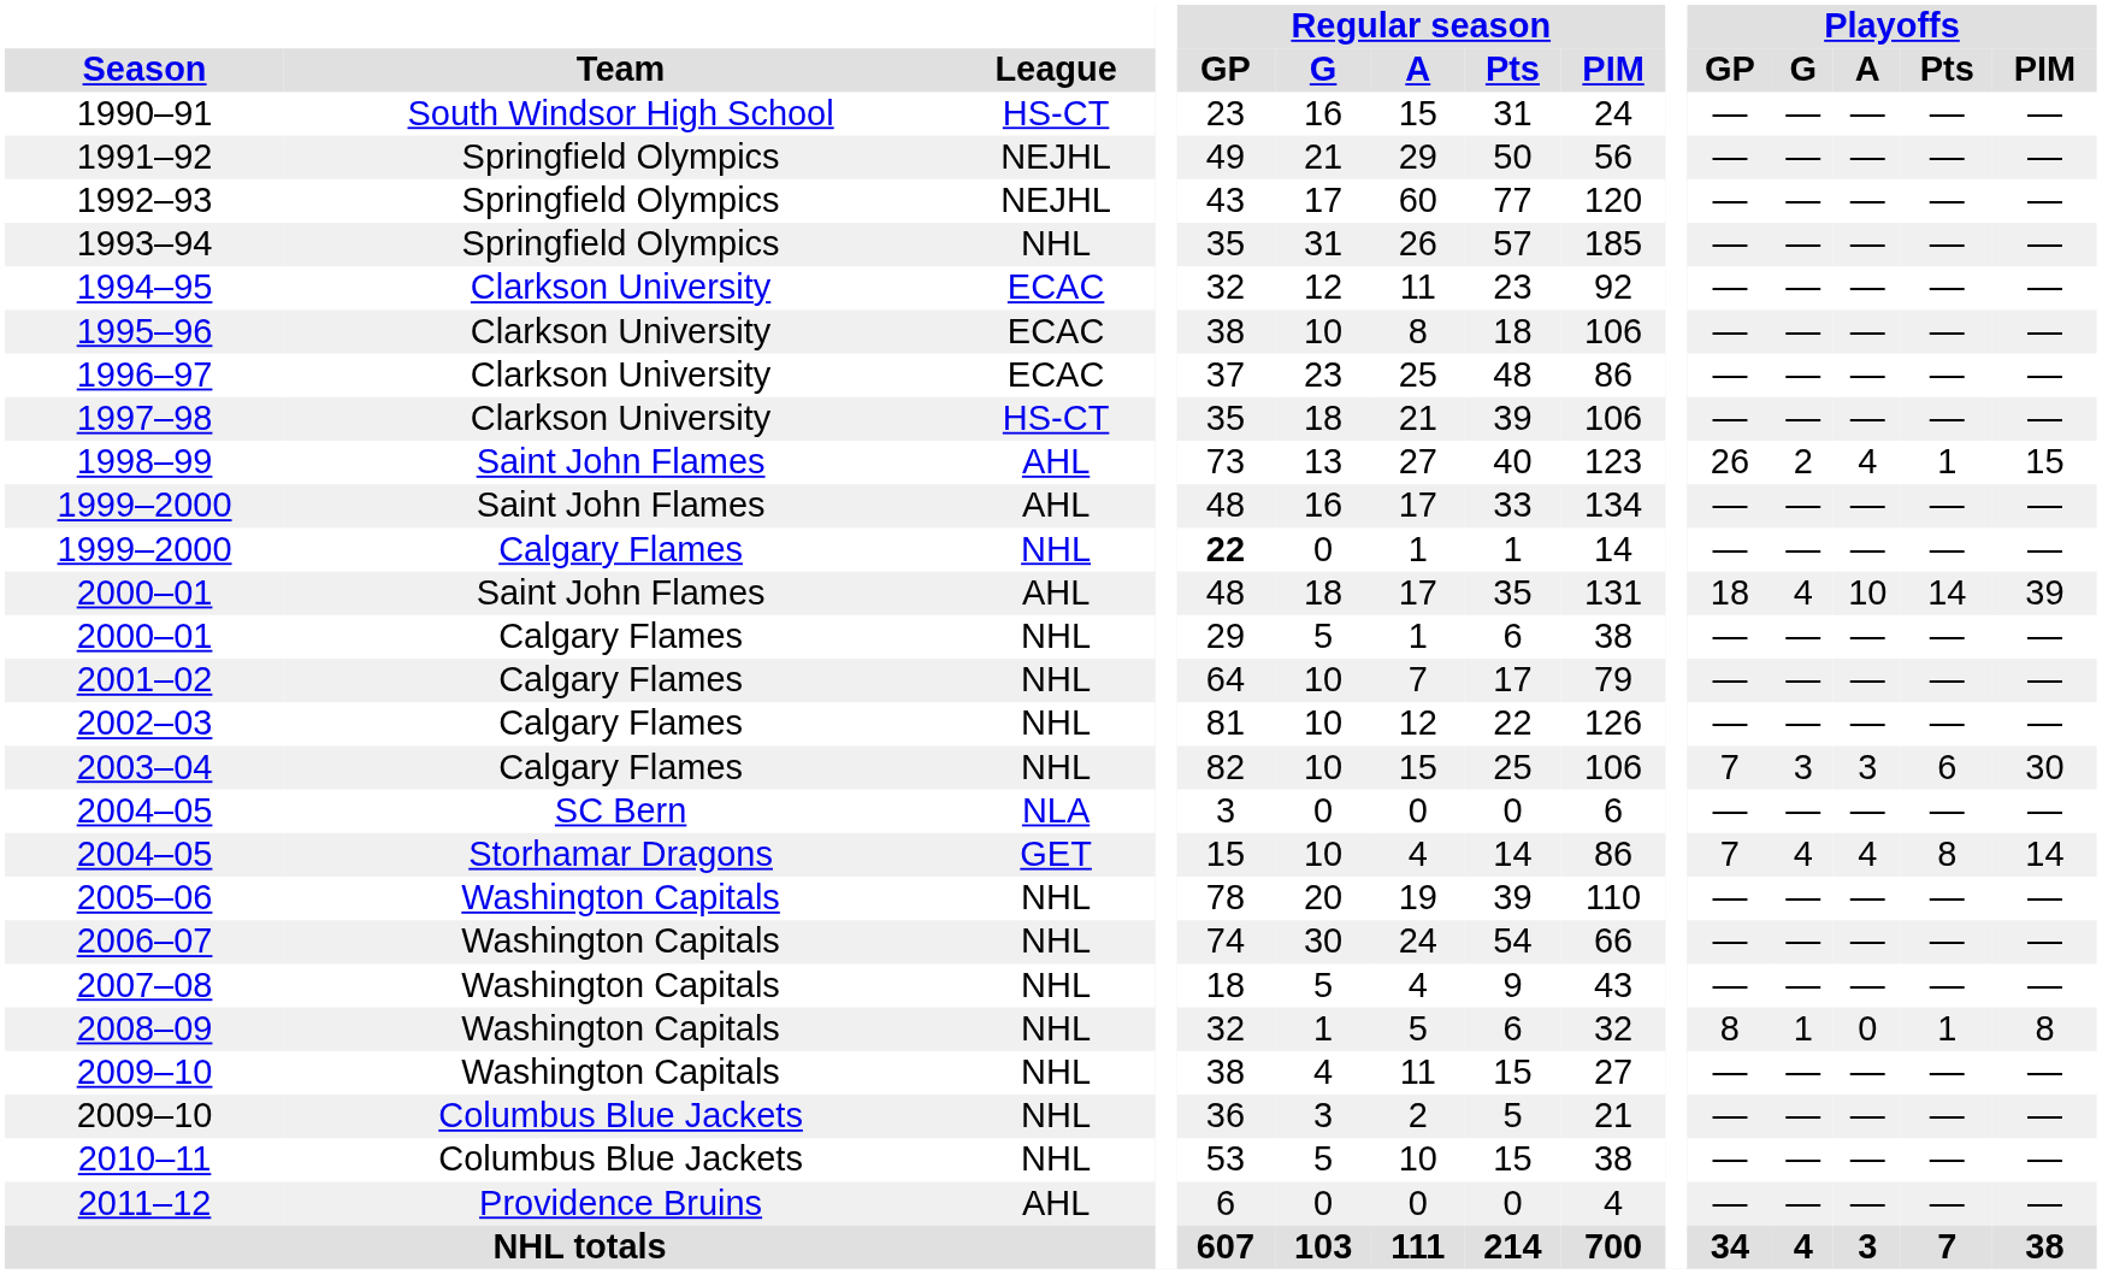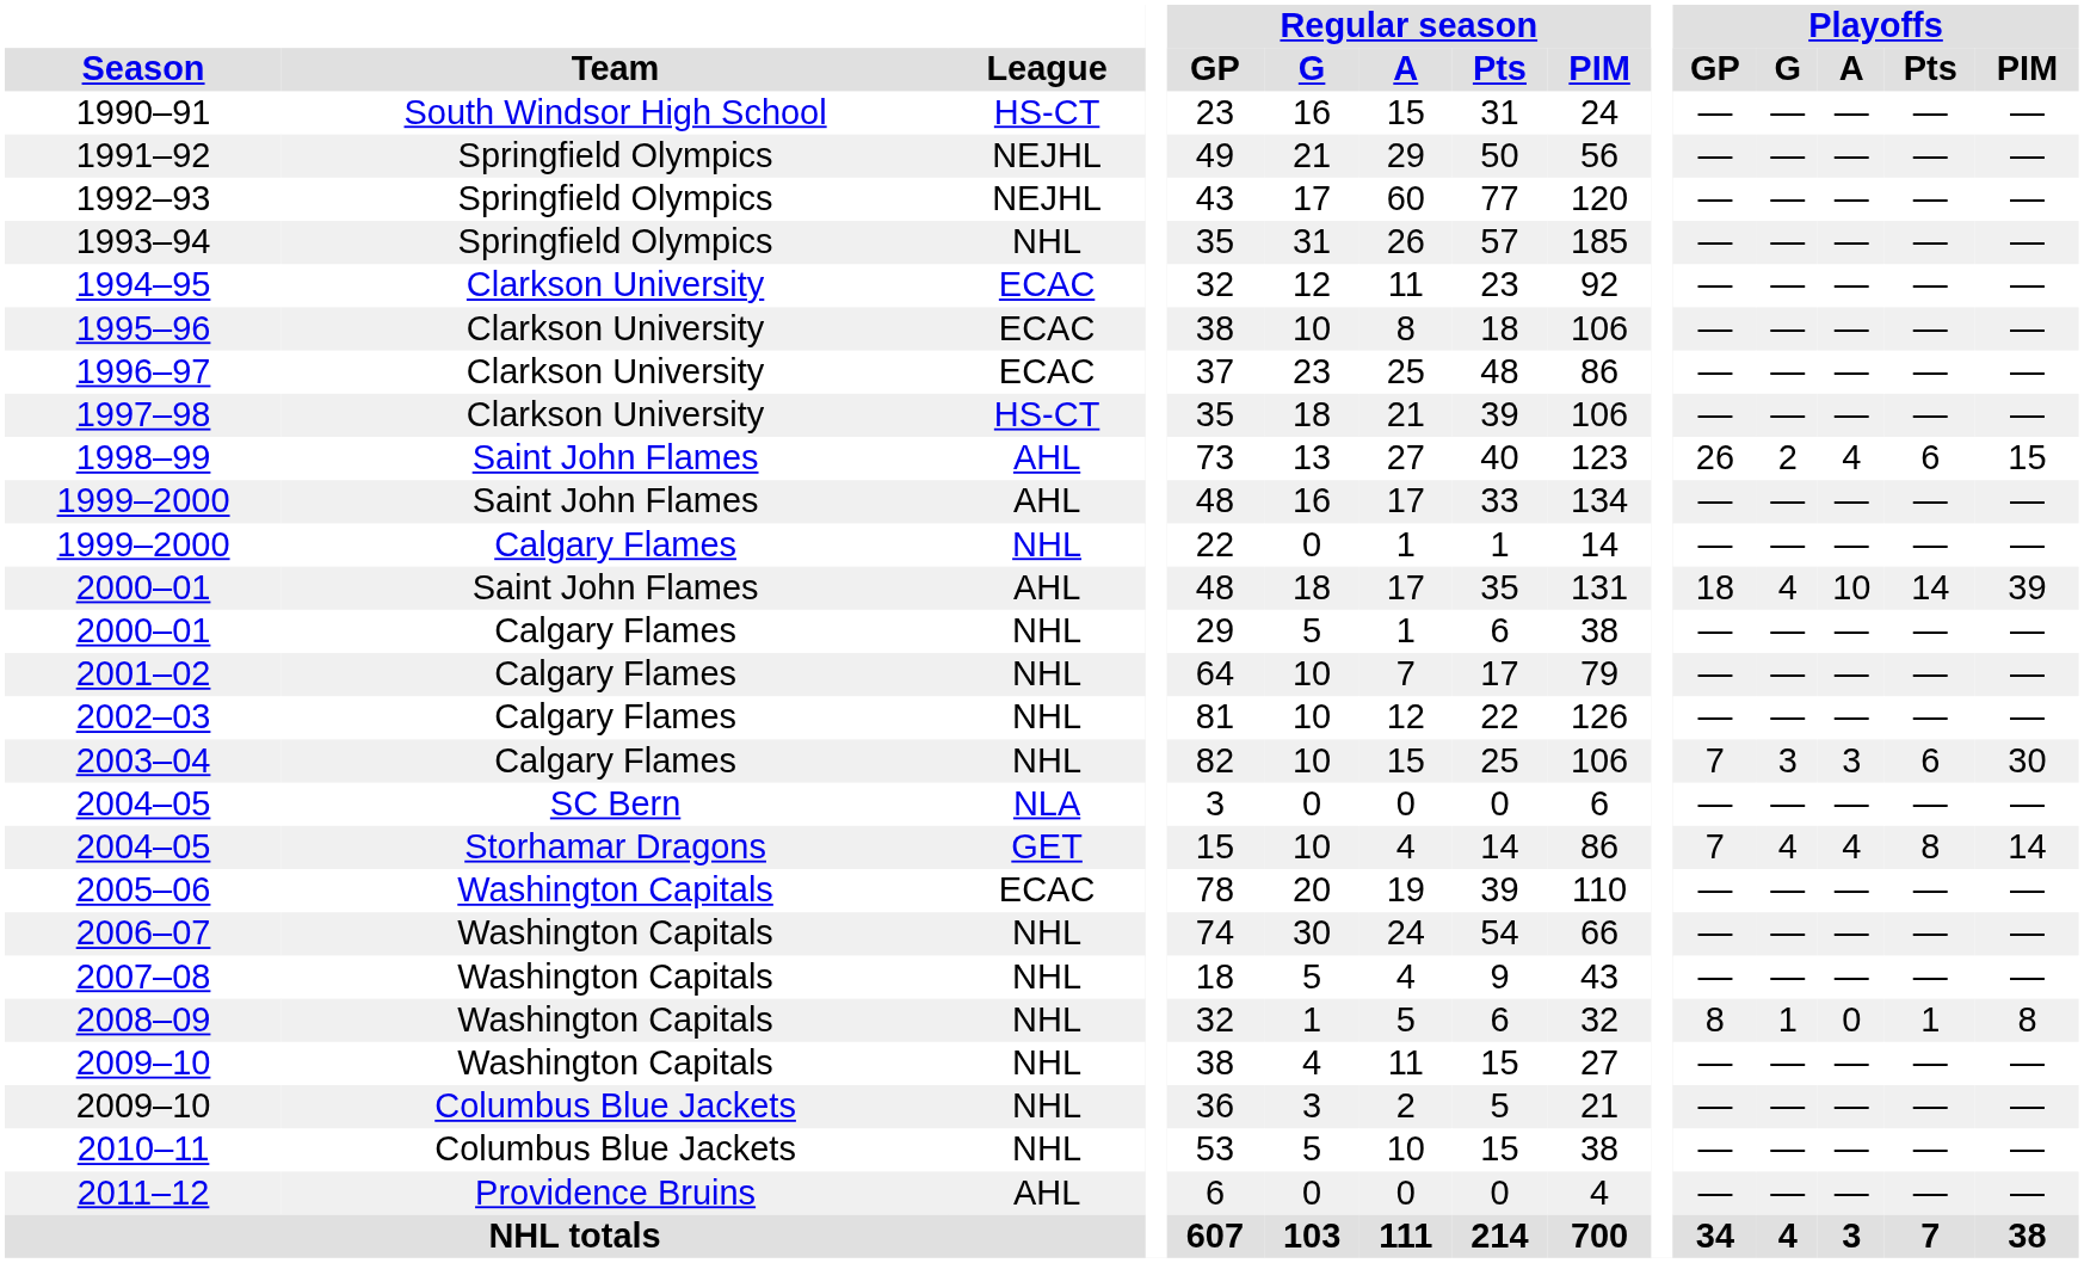 <table border="0" cellpadding="1" cellspacing="0" style="text-align:center; width:60em;">
 <tr style="background:#e0e0e0;">
 <th colspan="3"  bgcolor="#ffffff"> </th>
 <th rowspan="99" bgcolor="#ffffff"> </th>
 <th colspan="5"><a href='#'>Regular season</a></th>
 <th rowspan="99" bgcolor="#ffffff"> </th>
 <th colspan="5"><a href='#'>Playoffs</a></th>
 </tr>
 <tr style="background:#e0e0e0;">
 <th><a href='#'>Season</a></th>
 <th>Team</th>
 <th>League</th>
 <th>GP</th>
 <th><a href='#'>G</a></th>
 <th><a href='#'>A</a></th>
 <th><a href='#'>Pts</a></th>
 <th><a href='#'>PIM</a></th>
 <th>GP</th>
 <th>G</th>
 <th>A</th>
 <th>Pts</th>
 <th>PIM</th>
 </tr>
 <tr>
 <td>1990–91</td>
 <td><a href='#'>South Windsor High School</a></td>
 <td><a href='#'>HS-CT</a></td>
 <td>23</td>
 <td>16</td>
 <td>15</td>
 <td>31</td>
 <td>24</td>
 <td>—</td>
 <td>—</td>
 <td>—</td>
 <td>—</td>
 <td>—</td>
 </tr>
 <tr bgcolor="#f0f0f0">
 <td>1991–92</td>
 <td>Springfield Olympics</td>
 <td>NEJHL</td>
 <td>49</td>
 <td>21</td>
 <td>29</td>
 <td>50</td>
 <td>56</td>
 <td>—</td>
 <td>—</td>
 <td>—</td>
 <td>—</td>
 <td>—</td>
 </tr>
 <tr>
 <td>1992–93</td>
 <td>Springfield Olympics</td>
 <td>NEJHL</td>
 <td>43</td>
 <td>17</td>
 <td>60</td>
 <td>77</td>
 <td>120</td>
 <td>—</td>
 <td>—</td>
 <td>—</td>
 <td>—</td>
 <td>—</td>
 </tr>
 <tr bgcolor="#f0f0f0">
 <td>1993–94</td>
 <td>Springfield Olympics</td>
 <td>NHL</td>
 <td>35</td>
 <td>31</td>
 <td>26</td>
 <td>57</td>
 <td>185</td>
 <td>—</td>
 <td>—</td>
 <td>—</td>
 <td>—</td>
 <td>—</td>
 </tr>
 <tr>
 <td><a href='#'>1994–95</a></td>
 <td><a href='#'>Clarkson University</a></td>
 <td><a href='#'>ECAC</a></td>
 <td>32</td>
 <td>12</td>
 <td>11</td>
 <td>23</td>
 <td>92</td>
 <td>—</td>
 <td>—</td>
 <td>—</td>
 <td>—</td>
 <td>—</td>
 </tr>
 <tr bgcolor="#f0f0f0">
 <td><a href='#'>1995–96</a></td>
 <td>Clarkson University</td>
 <td>ECAC</td>
 <td>38</td>
 <td>10</td>
 <td>8</td>
 <td>18</td>
 <td>106</td>
 <td>—</td>
 <td>—</td>
 <td>—</td>
 <td>—</td>
 <td>—</td>
 </tr>
 <tr>
 <td><a href='#'>1996–97</a></td>
 <td>Clarkson University</td>
 <td>ECAC</td>
 <td>37</td>
 <td>23</td>
 <td>25</td>
 <td>48</td>
 <td>86</td>
 <td>—</td>
 <td>—</td>
 <td>—</td>
 <td>—</td>
 <td>—</td>
 </tr>
 <tr bgcolor="#f0f0f0">
 <td><a href='#'>1997–98</a></td>
 <td>Clarkson University</td>
 <td><a href='#'>HS-CT</a></td>
 <td>35</td>
 <td>18</td>
 <td>21</td>
 <td>39</td>
 <td>106</td>
 <td>—</td>
 <td>—</td>
 <td>—</td>
 <td>—</td>
 <td>—</td>
 </tr>
 <tr>
 <td><a href='#'>1998–99</a></td>
 <td><a href='#'>Saint John Flames</a></td>
 <td><a href='#'>AHL</a></td>
 <td>73</td>
 <td>13</td>
 <td>27</td>
 <td>40</td>
 <td>123</td>
 <td>26</td>
 <td>2</td>
 <td>4</td>
-<td>1</td>
+<td>6</td>
 <td>15</td>
 </tr>
 <tr bgcolor="#f0f0f0">
 <td><a href='#'>1999–2000</a></td>
 <td>Saint John Flames</td>
 <td>AHL</td>
 <td>48</td>
 <td>16</td>
 <td>17</td>
 <td>33</td>
 <td>134</td>
 <td>—</td>
 <td>—</td>
 <td>—</td>
 <td>—</td>
 <td>—</td>
 </tr>
 <tr>
 <td><a href='#'>1999–2000</a></td>
 <td><a href='#'>Calgary Flames</a></td>
 <td><a href='#'>NHL</a></td>
-<td><strong>22</strong></td>
+<td>22</td>
 <td>0</td>
 <td>1</td>
 <td>1</td>
 <td>14</td>
 <td>—</td>
 <td>—</td>
 <td>—</td>
 <td>—</td>
 <td>—</td>
 </tr>
 <tr bgcolor="#f0f0f0">
 <td><a href='#'>2000–01</a></td>
 <td>Saint John Flames</td>
 <td>AHL</td>
 <td>48</td>
 <td>18</td>
 <td>17</td>
 <td>35</td>
 <td>131</td>
 <td>18</td>
 <td>4</td>
 <td>10</td>
 <td>14</td>
 <td>39</td>
 </tr>
 <tr>
 <td><a href='#'>2000–01</a></td>
 <td>Calgary Flames</td>
 <td>NHL</td>
 <td>29</td>
 <td>5</td>
 <td>1</td>
 <td>6</td>
 <td>38</td>
 <td>—</td>
 <td>—</td>
 <td>—</td>
 <td>—</td>
 <td>—</td>
 </tr>
 <tr bgcolor="#f0f0f0">
 <td><a href='#'>2001–02</a></td>
 <td>Calgary Flames</td>
 <td>NHL</td>
 <td>64</td>
 <td>10</td>
 <td>7</td>
 <td>17</td>
 <td>79</td>
 <td>—</td>
 <td>—</td>
 <td>—</td>
 <td>—</td>
 <td>—</td>
 </tr>
 <tr>
 <td><a href='#'>2002–03</a></td>
 <td>Calgary Flames</td>
 <td>NHL</td>
 <td>81</td>
 <td>10</td>
 <td>12</td>
 <td>22</td>
 <td>126</td>
 <td>—</td>
 <td>—</td>
 <td>—</td>
 <td>—</td>
 <td>—</td>
 </tr>
 <tr bgcolor="#f0f0f0">
 <td><a href='#'>2003–04</a></td>
 <td>Calgary Flames</td>
 <td>NHL</td>
 <td>82</td>
 <td>10</td>
 <td>15</td>
 <td>25</td>
 <td>106</td>
 <td>7</td>
 <td>3</td>
 <td>3</td>
 <td>6</td>
 <td>30</td>
 </tr>
 <tr>
 <td><a href='#'>2004–05</a></td>
 <td><a href='#'>SC Bern</a></td>
 <td><a href='#'>NLA</a></td>
 <td>3</td>
 <td>0</td>
 <td>0</td>
 <td>0</td>
 <td>6</td>
 <td>—</td>
 <td>—</td>
 <td>—</td>
 <td>—</td>
 <td>—</td>
 </tr>
 <tr bgcolor="#f0f0f0">
 <td><a href='#'>2004–05</a></td>
 <td><a href='#'>Storhamar Dragons</a></td>
 <td><a href='#'>GET</a></td>
 <td>15</td>
 <td>10</td>
 <td>4</td>
 <td>14</td>
 <td>86</td>
 <td>7</td>
 <td>4</td>
 <td>4</td>
 <td>8</td>
 <td>14</td>
 </tr>
 <tr>
 <td><a href='#'>2005–06</a></td>
 <td><a href='#'>Washington Capitals</a></td>
-<td>NHL</td>
+<td>ECAC</td>
 <td>78</td>
 <td>20</td>
 <td>19</td>
 <td>39</td>
 <td>110</td>
 <td>—</td>
 <td>—</td>
 <td>—</td>
 <td>—</td>
 <td>—</td>
 </tr>
 <tr bgcolor="#f0f0f0">
 <td><a href='#'>2006–07</a></td>
 <td>Washington Capitals</td>
 <td>NHL</td>
 <td>74</td>
 <td>30</td>
 <td>24</td>
 <td>54</td>
 <td>66</td>
 <td>—</td>
 <td>—</td>
 <td>—</td>
 <td>—</td>
 <td>—</td>
 </tr>
 <tr>
 <td><a href='#'>2007–08</a></td>
 <td>Washington Capitals</td>
 <td>NHL</td>
 <td>18</td>
 <td>5</td>
 <td>4</td>
 <td>9</td>
 <td>43</td>
 <td>—</td>
 <td>—</td>
 <td>—</td>
 <td>—</td>
 <td>—</td>
 </tr>
 <tr bgcolor="#f0f0f0">
 <td><a href='#'>2008–09</a></td>
 <td>Washington Capitals</td>
 <td>NHL</td>
 <td>32</td>
 <td>1</td>
 <td>5</td>
 <td>6</td>
 <td>32</td>
 <td>8</td>
 <td>1</td>
 <td>0</td>
 <td>1</td>
 <td>8</td>
 </tr>
 <tr>
 <td><a href='#'>2009–10</a></td>
 <td>Washington Capitals</td>
 <td>NHL</td>
 <td>38</td>
 <td>4</td>
 <td>11</td>
 <td>15</td>
 <td>27</td>
 <td>—</td>
 <td>—</td>
 <td>—</td>
 <td>—</td>
 <td>—</td>
 </tr>
 <tr bgcolor="#f0f0f0">
 <td>2009–10</td>
 <td><a href='#'>Columbus Blue Jackets</a></td>
 <td>NHL</td>
 <td>36</td>
 <td>3</td>
 <td>2</td>
 <td>5</td>
 <td>21</td>
 <td>—</td>
 <td>—</td>
 <td>—</td>
 <td>—</td>
 <td>—</td>
 </tr>
 <tr>
 <td><a href='#'>2010–11</a></td>
 <td>Columbus Blue Jackets</td>
 <td>NHL</td>
 <td>53</td>
 <td>5</td>
 <td>10</td>
 <td>15</td>
 <td>38</td>
 <td>—</td>
 <td>—</td>
 <td>—</td>
 <td>—</td>
 <td>—</td>
 </tr>
 <tr bgcolor="#f0f0f0">
 <td><a href='#'>2011–12</a></td>
 <td><a href='#'>Providence Bruins</a></td>
 <td>AHL</td>
 <td>6</td>
 <td>0</td>
 <td>0</td>
 <td>0</td>
 <td>4</td>
 <td>—</td>
 <td>—</td>
 <td>—</td>
 <td>—</td>
 <td>—</td>
 </tr>
 <tr bgcolor="#e0e0e0">
 <th colspan="3">NHL totals</th>
 <th>607</th>
 <th>103</th>
 <th>111</th>
 <th>214</th>
 <th>700</th>
 <th>34</th>
 <th>4</th>
 <th>3</th>
 <th>7</th>
 <th>38</th>
 </tr>
 </table>
